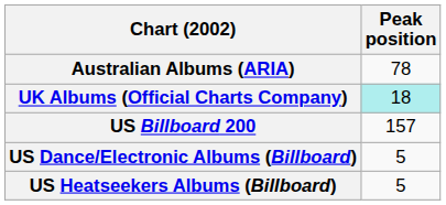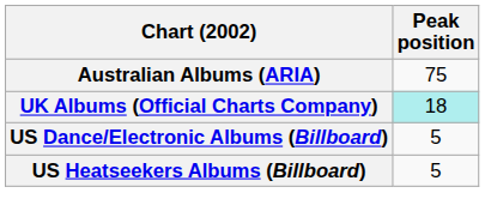 <table class="wikitable sortable plainrowheaders" style="text-align:center">
 <tr>
 <th scope="col">Chart (2002)</th>
 <th scope="col">Peak<br>position</th>
 </tr>
 <tr>
 <th scope="row">Australian Albums (<a href='#'>ARIA</a>)</th>
-<td>78</td>
+<td>75</td>
 </tr>
 <tr>
 <th scope="row"><a href='#'>UK Albums</a> (<a href='#'>Official Charts Company</a>)</th>
 <td style="background: paleturquoise;">18</td>
-</tr>
-<tr>
-<th scope="row">US <a href='#'><em>Billboard</em> 200</a></th>
-<td>157</td>
 </tr>
 <tr>
 <th scope="row">US <a href='#'>Dance/Electronic Albums</a> (<em><a href='#'>Billboard</a></em>)</th>
 <td>5</td>
 </tr>
 <tr>
 <th scope="row">US <a href='#'>Heatseekers Albums</a> (<em>Billboard</em>)</th>
 <td>5</td>
 </tr>
 </table>
